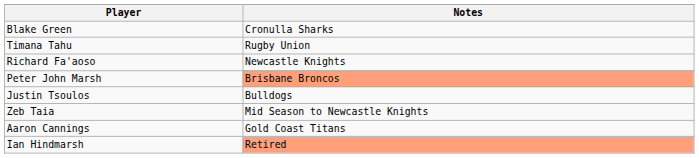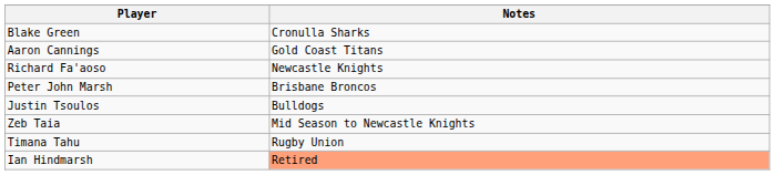 <table class="wikitable" width="65%" style="font-size:90%">
 <tr bgcolor="#efefef">
 </tr>
 <tr>
 <th>Player</th>
 <th>Notes</th>
 </tr>
 <tr>
 <td>Blake Green</td>
 <td>Cronulla Sharks</td>
 </tr>
 <tr>
-<td>Timana Tahu</td>
-<td>Rugby Union</td>
+<td>Aaron Cannings</td>
+<td>Gold Coast Titans</td>
 </tr>
 <tr>
 <td>Richard Fa'aoso</td>
 <td>Newcastle Knights</td>
 </tr>
 <tr>
 <td>Peter John Marsh</td>
-<td style="background: lightsalmon;">Brisbane Broncos</td>
+<td>Brisbane Broncos</td>
 </tr>
 <tr>
 <td>Justin Tsoulos</td>
 <td>Bulldogs</td>
 </tr>
 <tr>
 <td>Zeb Taia</td>
 <td>Mid Season to Newcastle Knights</td>
 </tr>
 <tr>
-<td>Aaron Cannings</td>
-<td>Gold Coast Titans</td>
+<td>Timana Tahu</td>
+<td>Rugby Union</td>
 </tr>
 <tr>
 <td>Ian Hindmarsh</td>
 <td style="background: lightsalmon;">Retired</td>
 </tr>
 </table>
